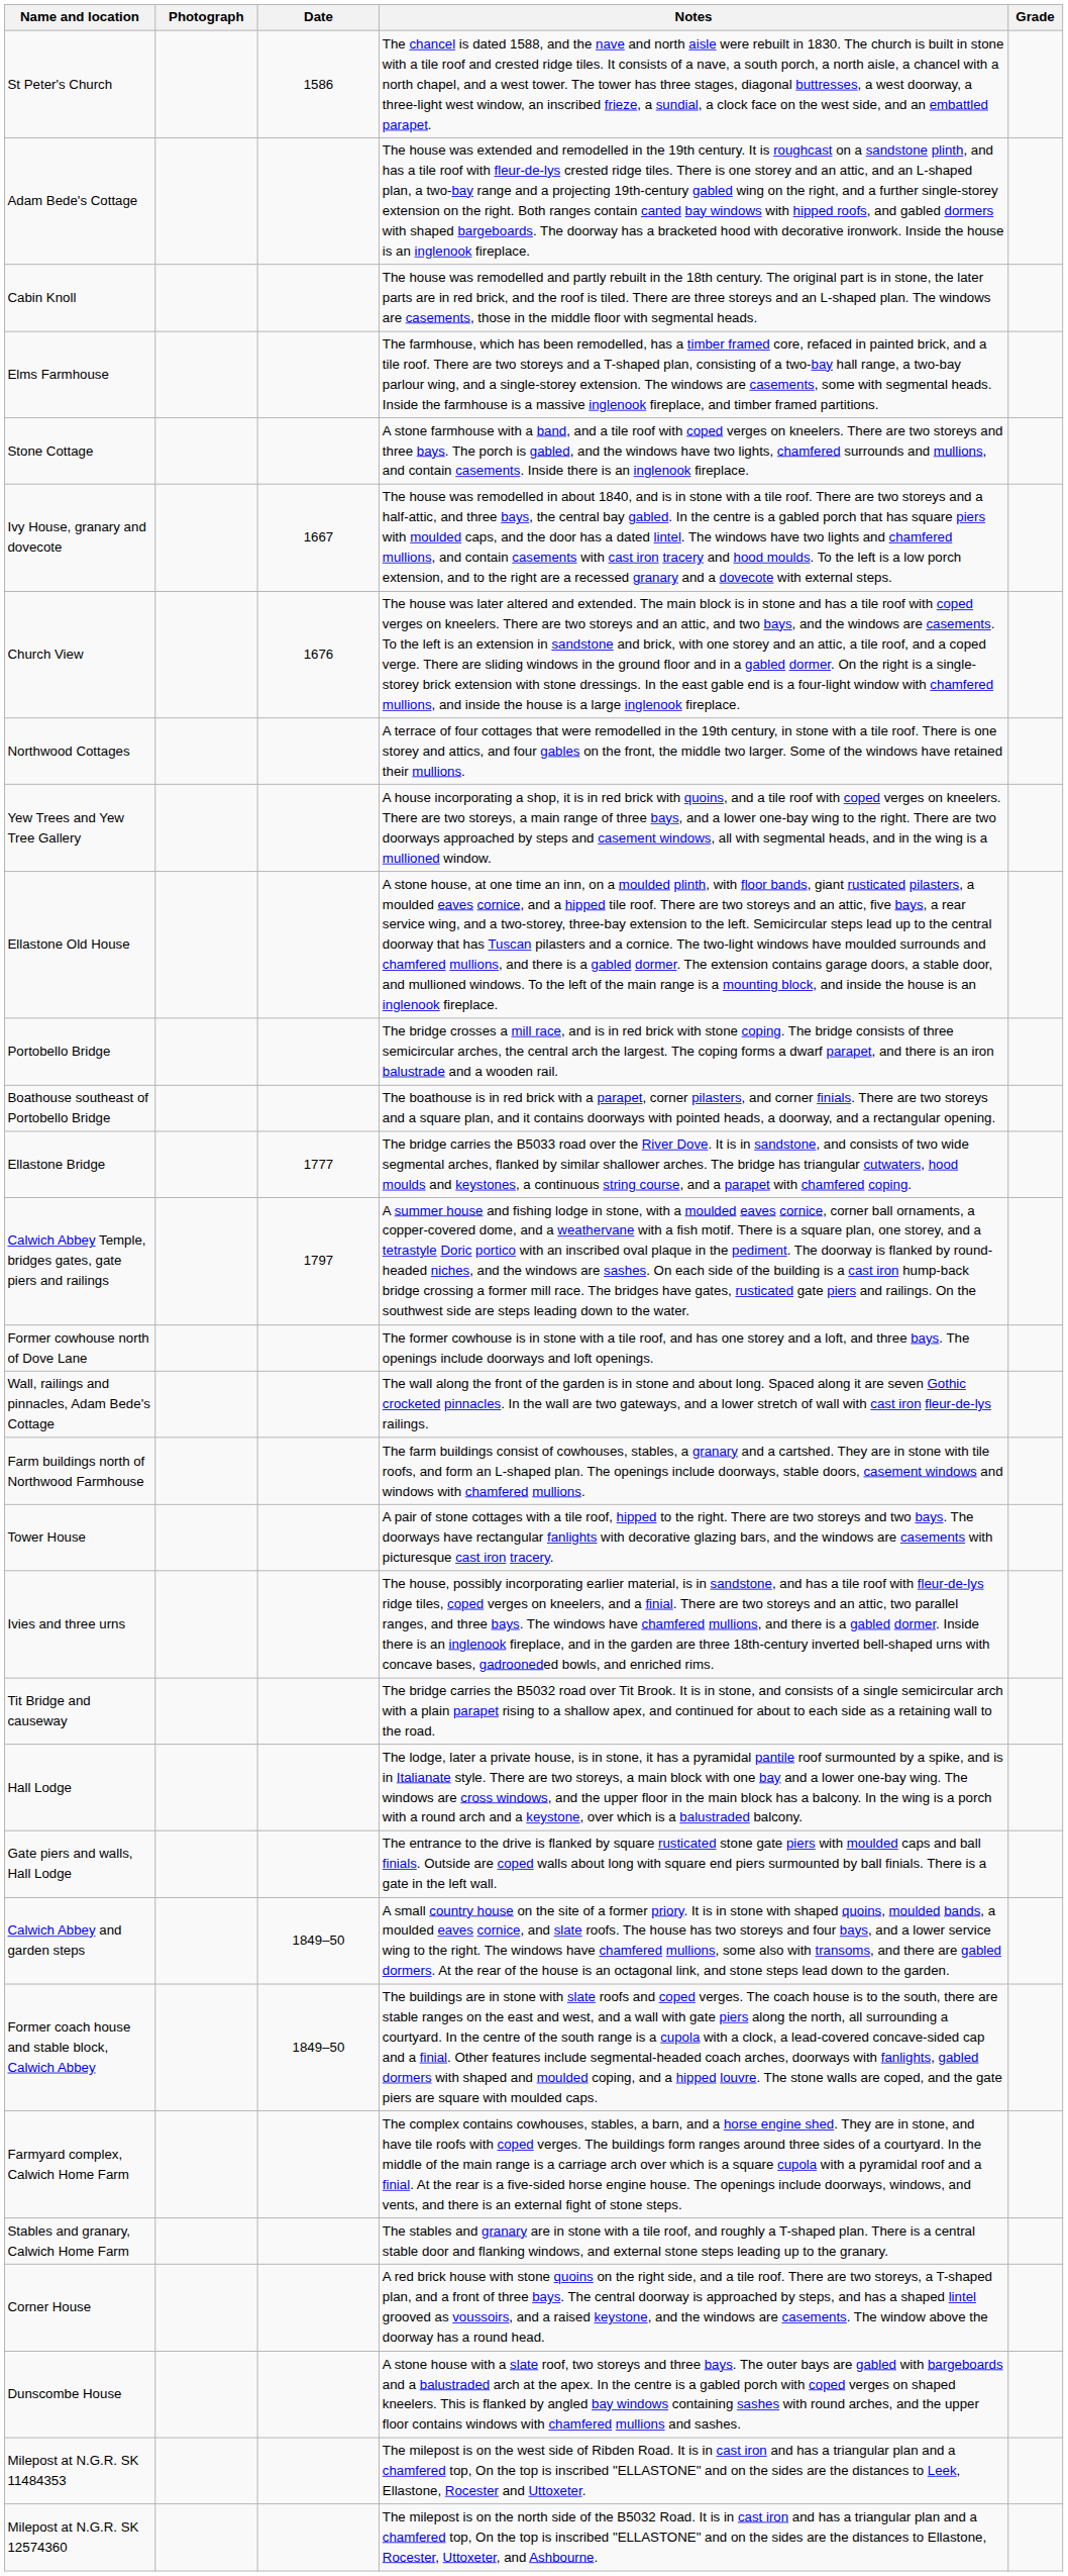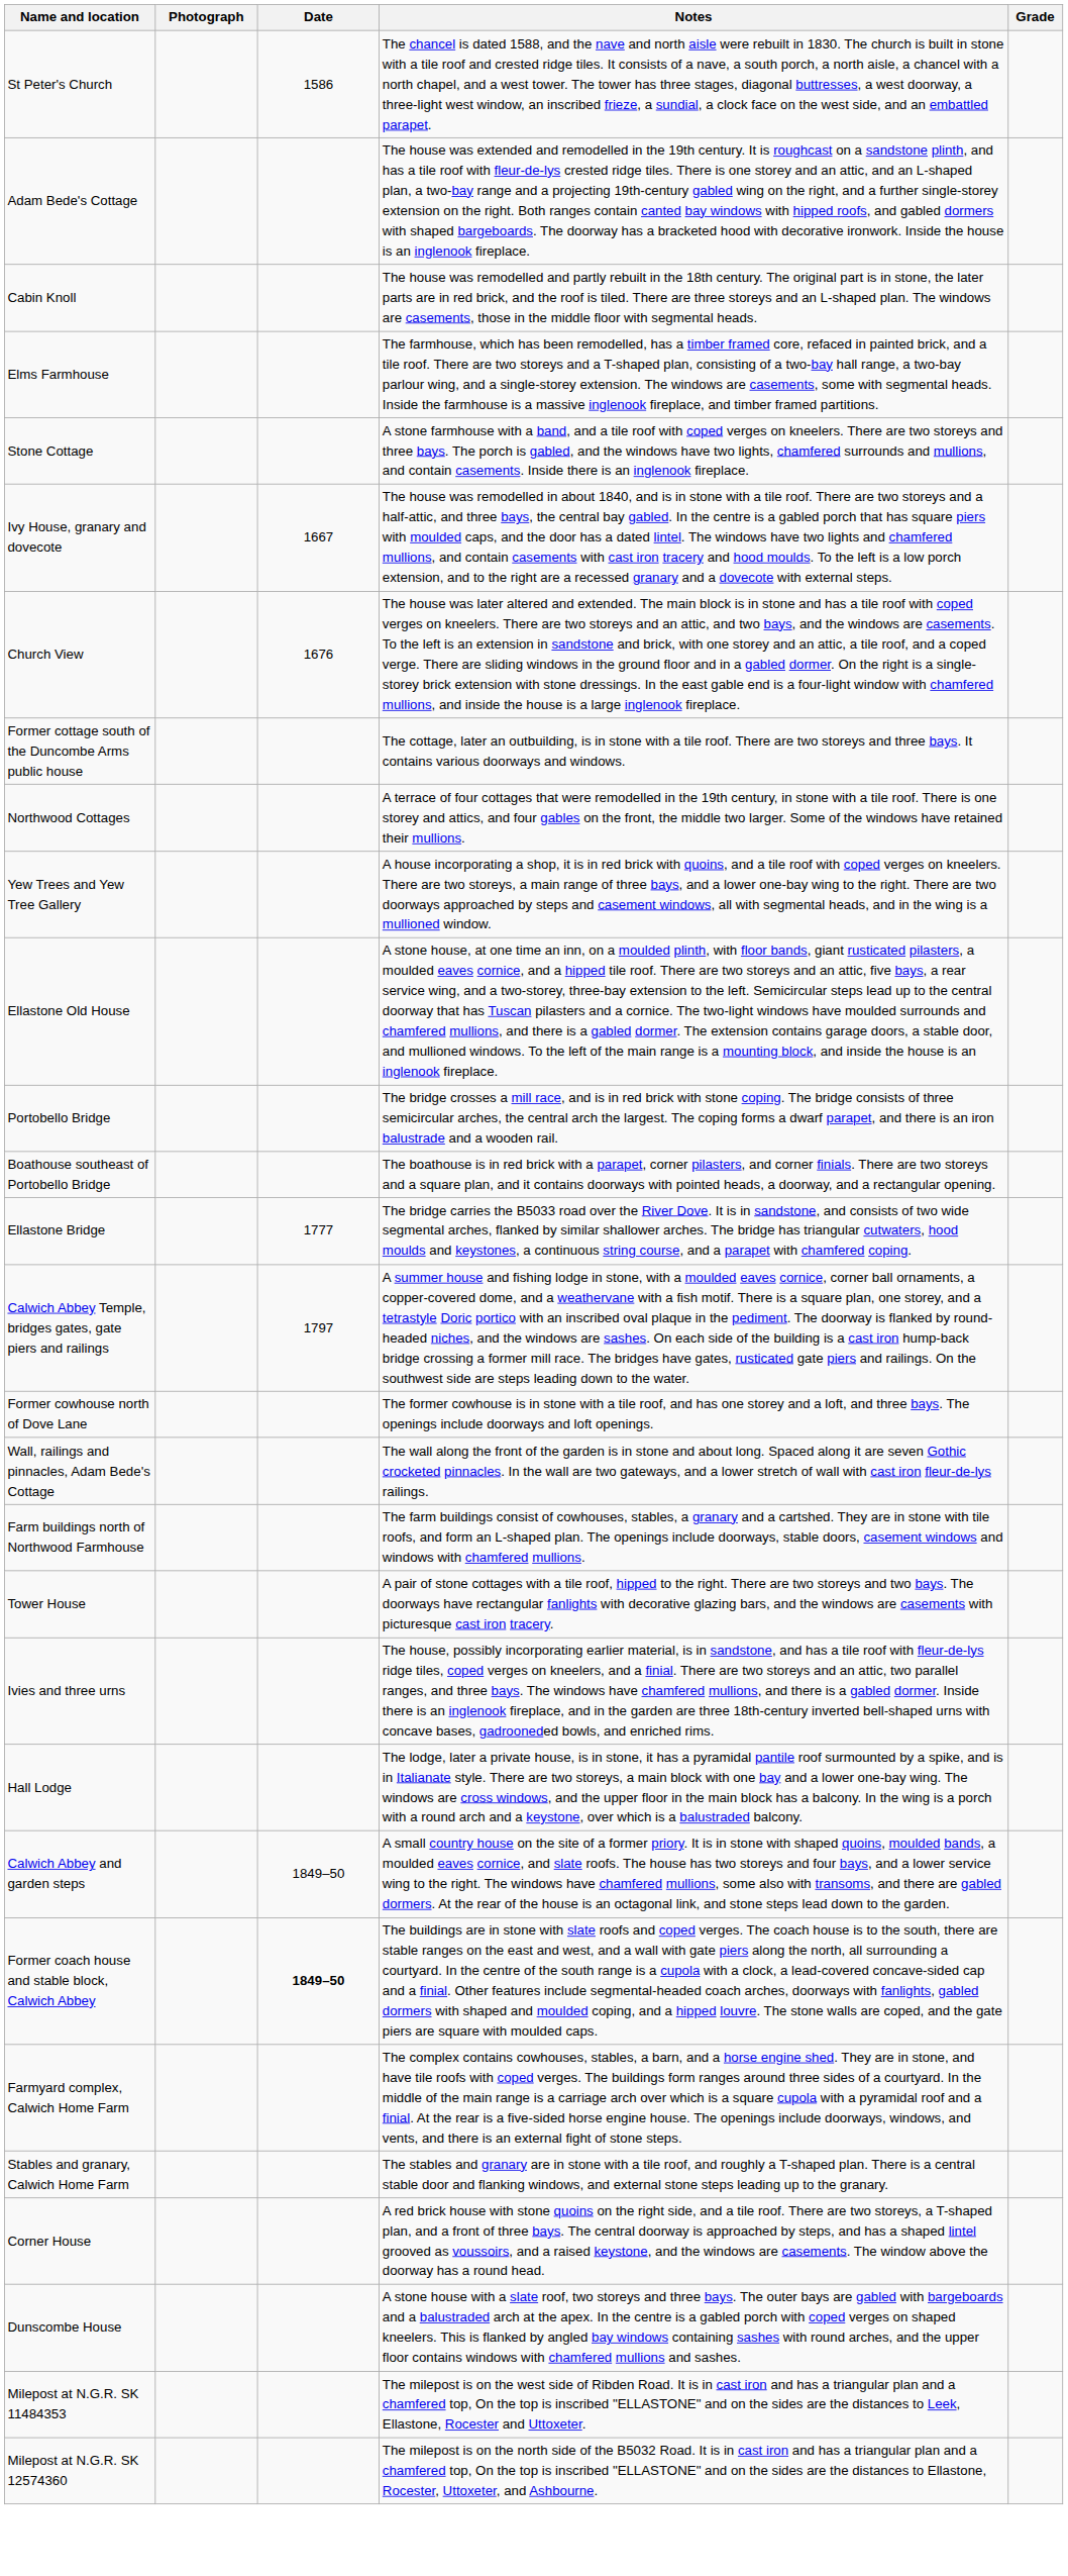 <table class="wikitable sortable plainrowheaders" style="width:100%; border:0; text-align:left; line-height:150%;">
 <tr>
 <th scope="col"  style="width:150px">Name and location</th>
 <th scope="col"  style="width:100px" class="unsortable">Photograph</th>
 <th scope="col"  style="width:120px">Date</th>
 <th scope="col"  style="width:650px" class="unsortable">Notes</th>
 <th scope="col"  style="width:50px">Grade</th>
 </tr>
 <tr>
 <td>St Peter's Church<br><small></small></td>
 <td></td>
 <td align="center">1586</td>
 <td>The <a href='#'>chancel</a> is dated 1588, and the <a href='#'>nave</a> and north <a href='#'>aisle</a> were rebuilt in 1830.  The church is built in stone with a tile roof and crested ridge tiles.  It consists of a nave, a south porch, a north aisle, a chancel with a north chapel, and a west tower.  The tower has three stages, diagonal <a href='#'>buttresses</a>, a west doorway, a three-light west window, an inscribed <a href='#'>frieze</a>, a <a href='#'>sundial</a>, a clock face on the west side, and an <a href='#'>embattled</a> <a href='#'>parapet</a>.</td>
 <td align="center" ></td>
 </tr>
 <tr>
 <td>Adam Bede's Cottage<br><small></small></td>
 <td></td>
 <td align="center"></td>
 <td>The house was extended and remodelled in the 19th century.  It is <a href='#'>roughcast</a> on a <a href='#'>sandstone</a> <a href='#'>plinth</a>, and has a tile roof with <a href='#'>fleur-de-lys</a> crested ridge tiles.  There is one storey and an attic, and an L-shaped plan, a two-<a href='#'>bay</a> range and a projecting 19th-century <a href='#'>gabled</a> wing on the right, and a further single-storey extension on the right.  Both ranges contain <a href='#'>canted</a> <a href='#'>bay windows</a> with <a href='#'>hipped roofs</a>, and gabled <a href='#'>dormers</a> with shaped <a href='#'>bargeboards</a>.  The doorway has a bracketed hood with decorative ironwork.  Inside the house is an <a href='#'>inglenook</a> fireplace.</td>
 <td align="center" ></td>
 </tr>
 <tr>
 <td>Cabin Knoll<br><small></small></td>
 <td></td>
 <td align="center"></td>
 <td>The house was remodelled and partly rebuilt in the 18th century.  The original part is in stone, the later parts are in red brick, and the roof is tiled.  There are three storeys and an L-shaped plan.  The windows are <a href='#'>casements</a>, those in the middle floor with segmental heads.</td>
 <td align="center" ></td>
 </tr>
 <tr>
 <td>Elms Farmhouse<br><small></small></td>
 <td></td>
 <td align="center"></td>
 <td>The farmhouse, which has been remodelled, has a <a href='#'>timber framed</a> core, refaced in painted brick, and a tile roof.  There are two storeys and a T-shaped plan, consisting of a two-<a href='#'>bay</a> hall range, a two-bay parlour wing, and a single-storey extension.  The windows are <a href='#'>casements</a>, some with segmental heads.  Inside the farmhouse is a massive <a href='#'>inglenook</a> fireplace, and timber framed partitions.</td>
 <td align="center" ></td>
 </tr>
 <tr>
 <td>Stone Cottage<br><small></small></td>
 <td></td>
 <td align="center"></td>
 <td>A stone farmhouse with a <a href='#'>band</a>, and a tile roof with <a href='#'>coped</a> verges on kneelers.  There are two storeys and three <a href='#'>bays</a>.  The porch is <a href='#'>gabled</a>, and the windows have two lights, <a href='#'>chamfered</a> surrounds and <a href='#'>mullions</a>, and contain <a href='#'>casements</a>.  Inside there is an <a href='#'>inglenook</a> fireplace.</td>
 <td align="center" ></td>
 </tr>
 <tr>
 <td>Ivy House, granary and dovecote<br><small></small></td>
 <td></td>
 <td align="center">1667</td>
 <td>The house was remodelled in about 1840, and is in stone with a tile roof.  There are two storeys and a half-attic, and three <a href='#'>bays</a>, the central bay <a href='#'>gabled</a>.  In the centre is a gabled porch that has square <a href='#'>piers</a> with <a href='#'>moulded</a> caps, and the door has a dated <a href='#'>lintel</a>.  The windows have two lights and <a href='#'>chamfered</a> <a href='#'>mullions</a>, and contain <a href='#'>casements</a> with <a href='#'>cast iron</a> <a href='#'>tracery</a> and <a href='#'>hood moulds</a>.  To the left is a low porch extension, and to the right are a recessed <a href='#'>granary</a> and a <a href='#'>dovecote</a> with external steps.</td>
 <td align="center" ></td>
 </tr>
 <tr>
 <td>Church View<br><small></small></td>
 <td></td>
 <td align="center">1676</td>
 <td>The house was later altered and extended.  The main block is in stone and has a tile roof with <a href='#'>coped</a> verges on kneelers.  There are two storeys and an attic, and two <a href='#'>bays</a>, and the windows are <a href='#'>casements</a>.  To the left is an extension in <a href='#'>sandstone</a> and brick, with one storey and an attic, a tile roof, and a coped verge.  There are sliding windows in the ground floor and in a <a href='#'>gabled</a> <a href='#'>dormer</a>.  On the right is a single-storey brick extension with stone dressings.  In the east gable end is a four-light window with <a href='#'>chamfered</a> <a href='#'>mullions</a>, and inside the house is a large <a href='#'>inglenook</a> fireplace.</td>
+<td align="center" ></td>
+</tr>
+<tr>
+<td>Former cottage south of the Duncombe Arms public house<br><small></small></td>
+<td></td>
+<td align="center"></td>
+<td>The cottage, later an outbuilding, is in stone with a tile roof.  There are two storeys and three <a href='#'>bays</a>.  It contains various doorways and windows.</td>
 <td align="center" ></td>
 </tr>
 <tr>
 <td>Northwood Cottages<br><small></small></td>
 <td></td>
 <td align="center"></td>
 <td>A terrace of four cottages that were remodelled in the 19th century, in stone with a tile roof.  There is one storey and attics, and four <a href='#'>gables</a> on the front, the middle two larger.  Some of the windows have retained their <a href='#'>mullions</a>.</td>
 <td align="center" ></td>
 </tr>
 <tr>
 <td>Yew Trees and Yew Tree Gallery<br><small></small></td>
 <td></td>
 <td align="center"></td>
 <td>A house incorporating a shop, it is in red brick with <a href='#'>quoins</a>, and a tile roof with <a href='#'>coped</a> verges on kneelers.  There are two storeys, a main range of three <a href='#'>bays</a>, and a lower one-bay wing to the right.  There are two doorways approached by steps and <a href='#'>casement windows</a>, all with segmental heads, and in the wing is a <a href='#'>mullioned</a> window.</td>
 <td align="center" ></td>
 </tr>
 <tr>
 <td>Ellastone Old House<br><small></small></td>
 <td></td>
 <td align="center"></td>
 <td>A stone house, at one time an inn, on a <a href='#'>moulded</a> <a href='#'>plinth</a>, with <a href='#'>floor bands</a>, giant <a href='#'>rusticated</a> <a href='#'>pilasters</a>, a moulded <a href='#'>eaves</a> <a href='#'>cornice</a>, and a <a href='#'>hipped</a> tile roof.  There are two storeys and an attic, five <a href='#'>bays</a>, a rear service wing, and a two-storey, three-bay extension to the left.  Semicircular steps lead up to the central doorway that has <a href='#'>Tuscan</a> pilasters and a cornice.  The two-light windows have moulded surrounds and <a href='#'>chamfered</a> <a href='#'>mullions</a>, and there is a <a href='#'>gabled</a> <a href='#'>dormer</a>.  The extension contains garage doors, a stable door, and mullioned windows.  To the left of the main range is a <a href='#'>mounting block</a>, and inside the house is an <a href='#'>inglenook</a> fireplace.</td>
 <td align="center" ></td>
 </tr>
 <tr>
 <td>Portobello Bridge<br><small></small></td>
 <td></td>
 <td align="center"></td>
 <td>The bridge crosses a <a href='#'>mill race</a>, and is in red brick with stone <a href='#'>coping</a>.  The bridge consists of three semicircular arches, the central arch the largest.  The coping forms a dwarf <a href='#'>parapet</a>, and there is an iron <a href='#'>balustrade</a> and a wooden rail.</td>
 <td align="center" ></td>
 </tr>
 <tr>
 <td>Boathouse southeast of Portobello Bridge<br><small></small></td>
 <td></td>
 <td align="center"></td>
 <td>The boathouse is in red brick with a <a href='#'>parapet</a>, corner <a href='#'>pilasters</a>, and corner <a href='#'>finials</a>.  There are two storeys and a square plan, and it contains doorways with pointed heads, a doorway, and a rectangular opening.</td>
 <td align="center" ></td>
 </tr>
 <tr>
 <td>Ellastone Bridge<br><small></small></td>
 <td></td>
 <td align="center">1777</td>
 <td>The bridge carries the B5033 road over the <a href='#'>River Dove</a>.  It is in <a href='#'>sandstone</a>, and consists of two wide segmental arches, flanked by similar shallower arches.  The bridge has triangular <a href='#'>cutwaters</a>, <a href='#'>hood moulds</a> and <a href='#'>keystones</a>, a continuous <a href='#'>string course</a>, and a <a href='#'>parapet</a> with <a href='#'>chamfered</a> <a href='#'>coping</a>.</td>
 <td align="center" ></td>
 </tr>
 <tr>
 <td><a href='#'>Calwich Abbey</a> Temple, bridges gates, gate piers and railings<br><small></small></td>
 <td></td>
 <td align="center">1797</td>
 <td>A <a href='#'>summer house</a> and fishing lodge in stone, with a <a href='#'>moulded</a> <a href='#'>eaves</a> <a href='#'>cornice</a>, corner ball ornaments, a copper-covered dome, and a <a href='#'>weathervane</a> with a fish motif.  There is a square plan, one storey, and a <a href='#'>tetrastyle</a> <a href='#'>Doric</a> <a href='#'>portico</a> with an inscribed oval plaque in the <a href='#'>pediment</a>.  The doorway is flanked by round-headed <a href='#'>niches</a>, and the windows are <a href='#'>sashes</a>.  On each side of the building is a <a href='#'>cast iron</a> hump-back bridge crossing a former mill race.  The bridges have gates, <a href='#'>rusticated</a> gate <a href='#'>piers</a> and railings.  On the southwest side are steps leading down to the water.</td>
 <td align="center" ></td>
 </tr>
 <tr>
 <td>Former cowhouse north of Dove Lane<br><small></small></td>
 <td></td>
 <td align="center"></td>
 <td>The former cowhouse is in stone with a tile roof, and has one storey and a loft, and three <a href='#'>bays</a>.  The openings include doorways and loft openings.</td>
 <td align="center" ></td>
 </tr>
 <tr>
 <td>Wall, railings and pinnacles, Adam Bede's Cottage<br><small></small></td>
 <td></td>
 <td align="center"></td>
 <td>The wall along the front of the garden is in stone and about  long.  Spaced along it are seven <a href='#'>Gothic</a> <a href='#'>crocketed</a> <a href='#'>pinnacles</a>.  In the wall are two gateways, and a lower stretch of wall with <a href='#'>cast iron</a> <a href='#'>fleur-de-lys</a> railings.</td>
 <td align="center" ></td>
 </tr>
 <tr>
 <td>Farm buildings north of Northwood Farmhouse<br><small></small></td>
 <td></td>
 <td align="center"></td>
 <td>The farm buildings consist of cowhouses, stables, a <a href='#'>granary</a> and a cartshed.  They are in stone with tile roofs, and form an L-shaped plan.  The openings include doorways, stable doors, <a href='#'>casement windows</a> and windows with <a href='#'>chamfered</a> <a href='#'>mullions</a>.</td>
 <td align="center" ></td>
 </tr>
 <tr>
 <td>Tower House<br><small></small></td>
 <td></td>
 <td align="center"></td>
 <td>A pair of stone cottages with a tile roof, <a href='#'>hipped</a> to the right.  There are two storeys and two <a href='#'>bays</a>.  The doorways have rectangular <a href='#'>fanlights</a> with decorative glazing bars, and the windows are <a href='#'>casements</a> with picturesque <a href='#'>cast iron</a> <a href='#'>tracery</a>.</td>
 <td align="center" ></td>
 </tr>
 <tr>
 <td>Ivies and three urns<br><small></small></td>
 <td></td>
 <td align="center"></td>
 <td>The house, possibly incorporating earlier material, is in <a href='#'>sandstone</a>, and has a tile roof with <a href='#'>fleur-de-lys</a> ridge tiles, <a href='#'>coped</a> verges on kneelers, and a <a href='#'>finial</a>.  There are two storeys and an attic, two parallel ranges, and three <a href='#'>bays</a>.  The windows have <a href='#'>chamfered</a> <a href='#'>mullions</a>, and there is a <a href='#'>gabled</a> <a href='#'>dormer</a>.  Inside there is an <a href='#'>inglenook</a> fireplace, and in the garden are three 18th-century inverted bell-shaped urns with concave bases, <a href='#'>gadrooned</a>ed bowls, and enriched rims.</td>
 <td align="center" ></td>
 </tr>
 <tr>
-<td>Tit Bridge and causeway<br><small></small></td>
-<td></td>
-<td align="center"></td>
-<td>The bridge carries the B5032 road over Tit Brook.  It is in stone, and consists of a single semicircular arch with a plain <a href='#'>parapet</a> rising to a shallow apex, and continued for about  to each side as a retaining wall to the road.</td>
-<td align="center" ></td>
-</tr>
-<tr>
 <td>Hall Lodge<br><small></small></td>
 <td></td>
 <td align="center"></td>
 <td>The lodge, later a private house, is in stone, it has a pyramidal <a href='#'>pantile</a> roof surmounted by a spike, and is in <a href='#'>Italianate</a> style.  There are two storeys, a main block with one <a href='#'>bay</a> and a lower one-bay wing.  The windows are <a href='#'>cross windows</a>, and the upper floor in the main block has a balcony.  In the wing is a porch with a round arch and a <a href='#'>keystone</a>, over which is a <a href='#'>balustraded</a> balcony.</td>
-<td align="center" ></td>
-</tr>
-<tr>
-<td>Gate piers and walls, Hall Lodge<br><small></small></td>
-<td></td>
-<td align="center"></td>
-<td>The entrance to the drive is flanked by square <a href='#'>rusticated</a> stone gate <a href='#'>piers</a> with <a href='#'>moulded</a> caps and ball <a href='#'>finials</a>.  Outside are <a href='#'>coped</a> walls about  long with square end piers surmounted by ball finials.  There is a gate in the left wall.</td>
 <td align="center" ></td>
 </tr>
 <tr>
 <td><a href='#'>Calwich Abbey</a> and garden steps<br><small></small></td>
 <td></td>
 <td align="center">1849–50</td>
 <td>A small <a href='#'>country house</a> on the site of a former <a href='#'>priory</a>.  It is in stone with shaped <a href='#'>quoins</a>, <a href='#'>moulded</a> <a href='#'>bands</a>, a moulded <a href='#'>eaves</a> <a href='#'>cornice</a>, and <a href='#'>slate</a> roofs.  The house has two storeys and four <a href='#'>bays</a>, and a lower service wing to the right.  The windows have <a href='#'>chamfered</a> <a href='#'>mullions</a>, some also with <a href='#'>transoms</a>, and there are <a href='#'>gabled</a> <a href='#'>dormers</a>.  At the rear of the house is an octagonal link, and stone steps lead down to the garden.</td>
 <td align="center" ></td>
 </tr>
 <tr>
 <td>Former coach house and stable block, <a href='#'>Calwich Abbey</a><br><small></small></td>
 <td></td>
-<td align="center">1849–50</td>
+<td align="center"><strong>1849–50</strong></td>
 <td>The buildings are in stone with <a href='#'>slate</a> roofs and <a href='#'>coped</a> verges.  The coach house is to the south, there are stable ranges on the east and west, and a wall with gate <a href='#'>piers</a> along the north, all surrounding a courtyard.  In the centre of the south range is a <a href='#'>cupola</a> with a clock, a lead-covered concave-sided cap and a <a href='#'>finial</a>.  Other features include segmental-headed coach arches, doorways with <a href='#'>fanlights</a>, <a href='#'>gabled</a> <a href='#'>dormers</a> with shaped and <a href='#'>moulded</a> coping, and a <a href='#'>hipped</a> <a href='#'>louvre</a>.  The stone walls are coped, and the gate piers are square with moulded caps.</td>
 <td align="center" ></td>
 </tr>
 <tr>
 <td>Farmyard complex, Calwich Home Farm<br><small></small></td>
 <td></td>
 <td align="center"></td>
 <td>The complex contains cowhouses, stables, a barn, and a <a href='#'>horse engine shed</a>.  They are in stone, and have tile roofs with <a href='#'>coped</a> verges.  The buildings form ranges around three sides of a courtyard.  In the middle of the main range is a carriage arch over which is a square <a href='#'>cupola</a> with a pyramidal roof and a <a href='#'>finial</a>.  At the rear is a five-sided horse engine house.  The openings include doorways, windows, and vents, and there is an external fight of stone steps.</td>
 <td align="center" ></td>
 </tr>
 <tr>
 <td>Stables and granary, Calwich Home Farm<br><small></small></td>
 <td></td>
 <td align="center"></td>
 <td>The stables and <a href='#'>granary</a> are in stone with a tile roof, and roughly a T-shaped plan.  There is a central stable door and flanking windows, and external stone steps leading up to the granary.</td>
 <td align="center" ></td>
 </tr>
 <tr>
 <td>Corner House<br><small></small></td>
 <td></td>
 <td align="center"></td>
 <td>A red brick house with stone <a href='#'>quoins</a> on the right side, and a tile roof.  There are two storeys, a T-shaped plan, and a front of three <a href='#'>bays</a>.  The central doorway is approached by steps, and has a shaped <a href='#'>lintel</a> grooved as <a href='#'>voussoirs</a>, and a raised <a href='#'>keystone</a>, and the windows are <a href='#'>casements</a>.  The window above the doorway has a round head.</td>
 <td align="center" ></td>
 </tr>
 <tr>
 <td>Dunscombe House<br><small></small></td>
 <td></td>
 <td align="center"></td>
 <td>A stone house with a <a href='#'>slate</a> roof, two storeys and three <a href='#'>bays</a>.  The outer bays are <a href='#'>gabled</a> with <a href='#'>bargeboards</a> and a <a href='#'>balustraded</a> arch at the apex.  In the centre is a gabled porch with <a href='#'>coped</a> verges on shaped kneelers.  This is flanked by angled <a href='#'>bay windows</a> containing <a href='#'>sashes</a> with round arches, and the upper floor contains windows with <a href='#'>chamfered</a> <a href='#'>mullions</a> and sashes.</td>
 <td align="center" ></td>
 </tr>
 <tr>
 <td>Milepost at N.G.R. SK 11484353<br><small></small></td>
 <td></td>
 <td align="center"></td>
 <td>The milepost is on the west side of Ribden Road.  It is in <a href='#'>cast iron</a> and has a triangular plan and a <a href='#'>chamfered</a> top,  On the top is inscribed "ELLASTONE" and on the sides are the distances to <a href='#'>Leek</a>, Ellastone, <a href='#'>Rocester</a> and <a href='#'>Uttoxeter</a>.</td>
 <td align="center" ></td>
 </tr>
 <tr>
 <td>Milepost at N.G.R. SK 12574360<br><small></small></td>
 <td></td>
 <td align="center"></td>
 <td>The milepost is on the north side of the B5032 Road.  It is in <a href='#'>cast iron</a> and has a triangular plan and a <a href='#'>chamfered</a> top,  On the top is inscribed "ELLASTONE" and on the sides are the distances to Ellastone, <a href='#'>Rocester</a>,  <a href='#'>Uttoxeter</a>, and <a href='#'>Ashbourne</a>.</td>
 <td align="center" ></td>
 </tr>
 <tr>
 </tr>
 </table>
